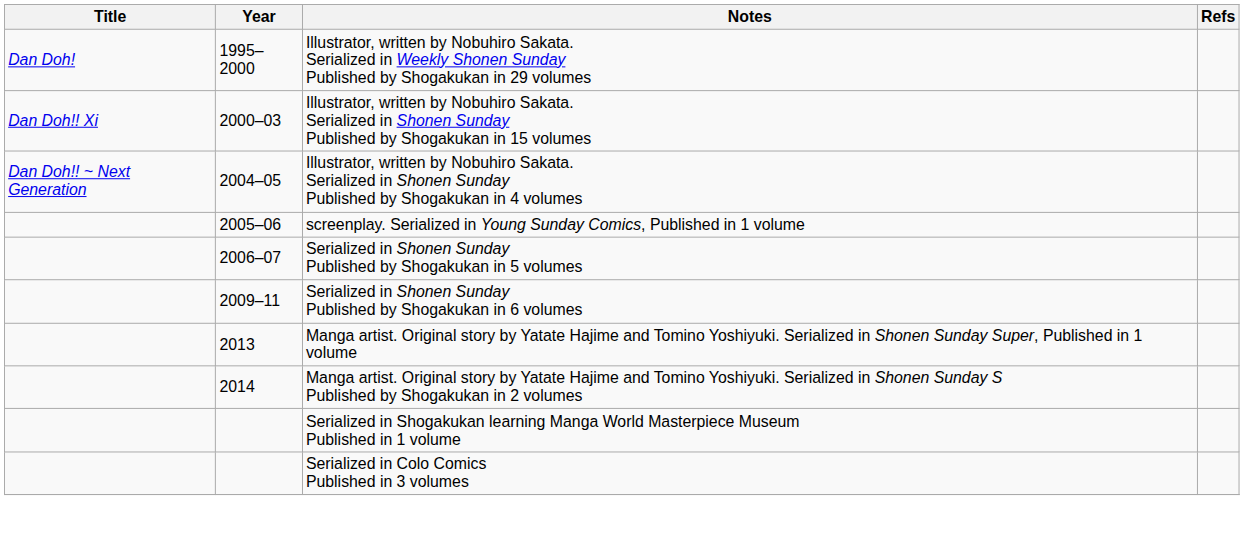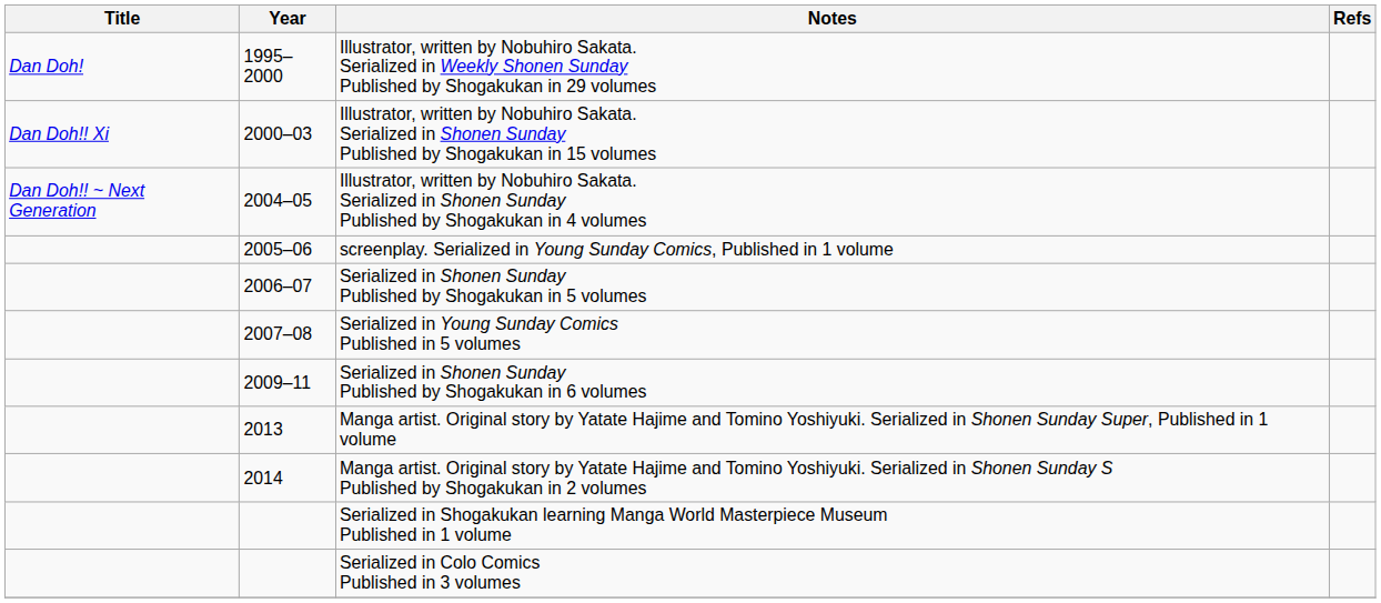 <table class="wikitable sortable">
 <tr>
 <th>Title</th>
 <th>Year</th>
 <th>Notes</th>
 <th>Refs</th>
 </tr>
 <tr>
 <td><em><a href='#'>Dan Doh!</a></em></td>
 <td>1995–2000</td>
 <td>Illustrator, written by Nobuhiro Sakata.<br>Serialized in <em><a href='#'>Weekly Shonen Sunday</a></em><br>Published by Shogakukan in 29 volumes</td>
 <td></td>
 </tr>
 <tr>
 <td><em><a href='#'>Dan Doh!! Xi</a></em></td>
 <td>2000–03</td>
 <td>Illustrator, written by Nobuhiro Sakata.<br>Serialized in <em><a href='#'>Shonen Sunday</a></em><br>Published by Shogakukan in 15 volumes</td>
 <td></td>
 </tr>
 <tr>
 <td><em><a href='#'>Dan Doh!! ~ Next Generation</a></em></td>
 <td>2004–05</td>
 <td>Illustrator, written by Nobuhiro Sakata.<br>Serialized in <em>Shonen Sunday</em><br>Published by Shogakukan in 4 volumes</td>
 <td></td>
 </tr>
 <tr>
 <td> </td>
 <td>2005–06</td>
 <td>screenplay. Serialized in <em>Young Sunday Comics</em>, Published in 1 volume</td>
 <td></td>
 </tr>
 <tr>
 <td></td>
 <td>2006–07</td>
 <td>Serialized in <em>Shonen Sunday</em><br>Published by Shogakukan in 5 volumes</td>
 <td></td>
 </tr>
 <tr>
 <td></td>
+<td>2007–08</td>
+<td>Serialized in <em>Young Sunday Comics</em><br>Published in 5 volumes</td>
+<td></td>
+</tr>
+<tr>
+<td></td>
 <td>2009–11</td>
 <td>Serialized in <em>Shonen Sunday</em><br>Published by Shogakukan in 6 volumes</td>
 <td></td>
 </tr>
 <tr>
 <td></td>
 <td>2013</td>
 <td>Manga artist. Original story by Yatate Hajime and Tomino Yoshiyuki. Serialized in <em>Shonen Sunday Super</em>, Published in 1 volume</td>
 <td></td>
 </tr>
 <tr>
 <td></td>
 <td>2014</td>
 <td>Manga artist. Original story by Yatate Hajime and Tomino Yoshiyuki. Serialized in <em>Shonen Sunday S</em><br>Published by Shogakukan in 2 volumes</td>
 <td></td>
 </tr>
 <tr>
 <td></td>
 <td></td>
 <td>Serialized in Shogakukan learning Manga World Masterpiece Museum<br>Published in 1 volume</td>
 <td></td>
 </tr>
 <tr>
 <td></td>
 <td></td>
 <td>Serialized in Colo Comics<br>Published in 3 volumes</td>
 <td></td>
 </tr>
 <tr>
 </tr>
 </table>
